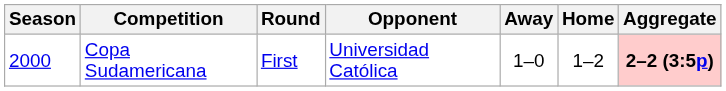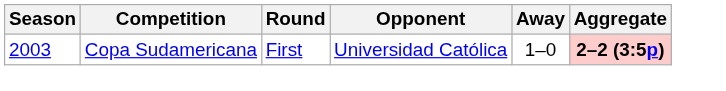 <table class="wikitable" style="background:transparent; text-align:left;">
 <tr>
 <th>Season</th>
 <th>Competition</th>
 <th>Round</th>
 <th>Opponent</th>
 <th>Away</th>
-<th>Home</th>
 <th>Aggregate</th>
 </tr>
 <tr>
-<td><a href='#'>2000</a></td>
+<td><a href='#'>2003</a></td>
 <td><a href='#'>Copa Sudamericana</a></td>
 <td><a href='#'>First</a></td>
 <td> <a href='#'>Universidad Católica</a></td>
 <td style="text-align:center;">1–0</td>
-<td style="text-align:center;">1–2</td>
 <td style="background:#fcc; text-align:center;"><strong>2–2 (3:5<a href='#'>p</a>)</strong></td>
 </tr>
 </table>
